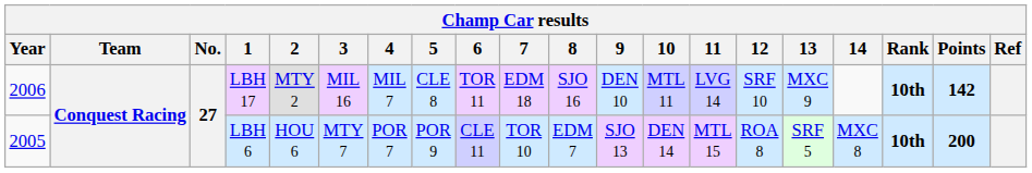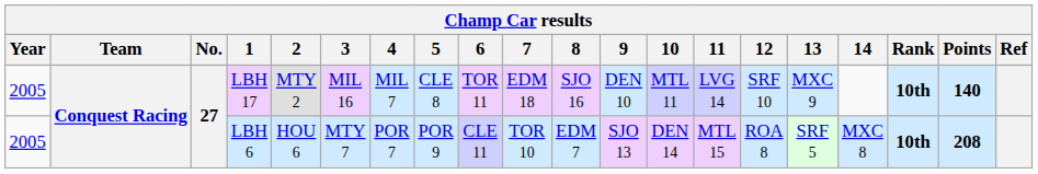 <table class="wikitable" style="text-align:center; font-size:85%">
 <tr>
 <th colspan=45><a href='#'>Champ Car</a> results</th>
 </tr>
 <tr>
 <th>Year</th>
 <th>Team</th>
 <th>No.</th>
 <th>1</th>
 <th>2</th>
 <th>3</th>
 <th>4</th>
 <th>5</th>
 <th>6</th>
 <th>7</th>
 <th>8</th>
 <th>9</th>
 <th>10</th>
 <th>11</th>
 <th>12</th>
 <th>13</th>
 <th>14</th>
 <th>Rank</th>
 <th>Points</th>
 <th>Ref</th>
 </tr>
 <tr>
-<td><a href='#'>2006</a></td>
+<td><a href='#'>2005</a></td>
 <th rowspan=2><a href='#'>Conquest Racing</a></th>
 <th rowspan=2>27</th>
 <td style="background:#EFCFFF;"><a href='#'>LBH</a><br><small>17</small></td>
 <td style="background:#DFDFDF;"><a href='#'>MTY</a><br><small>2</small></td>
 <td style="background:#EFCFFF;"><a href='#'>MIL</a><br><small>16</small></td>
 <td style="background:#CFEAFF;"><a href='#'>MIL</a><br><small>7</small></td>
 <td style="background:#CFEAFF;"><a href='#'>CLE</a><br><small>8</small></td>
 <td style="background:#EFCFFF;"><a href='#'>TOR</a><br><small>11</small></td>
 <td style="background:#EFCFFF;"><a href='#'>EDM</a><br><small>18</small></td>
 <td style="background:#EFCFFF;"><a href='#'>SJO</a><br><small>16</small></td>
 <td style="background:#CFEAFF;"><a href='#'>DEN</a><br><small>10</small></td>
 <td style="background:#CFCFFF;"><a href='#'>MTL</a><br><small>11</small></td>
 <td style="background:#CFCFFF;"><a href='#'>LVG</a><br><small>14</small></td>
 <td style="background:#CFEAFF;"><a href='#'>SRF</a><br><small>10</small></td>
 <td style="background:#CFEAFF;"><a href='#'>MXC</a><br><small>9</small></td>
 <td> </td>
 <td style="background:#CFEAFF;"><strong>10th</strong></td>
-<td style="background:#CFEAFF;"><strong>142</strong></td>
+<td style="background:#CFEAFF;"><strong>140</strong></td>
 <th></th>
 </tr>
 <tr>
 <td><a href='#'>2005</a></td>
 <td style="background:#CFEAFF;"><a href='#'>LBH</a><br><small>6</small></td>
 <td style="background:#CFEAFF;"><a href='#'>HOU</a><br><small>6</small></td>
 <td style="background:#CFEAFF;"><a href='#'>MTY</a><br><small>7 </small></td>
 <td style="background:#CFEAFF;"><a href='#'>POR</a><br><small>7</small></td>
 <td style="background:#CFEAFF;"><a href='#'>POR</a><br><small>9</small></td>
 <td style="background:#CFCFFF;"><a href='#'>CLE</a><br><small>11</small></td>
 <td style="background:#CFEAFF;"><a href='#'>TOR</a><br><small>10</small></td>
 <td style="background:#CFEAFF;"><a href='#'>EDM</a><br><small>7</small></td>
 <td style="background:#EFCFFF;"><a href='#'>SJO</a><br><small>13</small></td>
 <td style="background:#EFCFFF;"><a href='#'>DEN</a><br><small>14</small></td>
 <td style="background:#EFCFFF;"><a href='#'>MTL</a><br><small>15</small></td>
 <td style="background:#CFEAFF;"><a href='#'>ROA</a><br><small>8</small></td>
 <td style="background:#DFFFDF;"><a href='#'>SRF</a><br><small>5</small></td>
 <td style="background:#CFEAFF;"><a href='#'>MXC</a><br><small>8</small></td>
 <td style="background:#CFEAFF;"><strong>10th</strong></td>
-<td style="background:#CFEAFF;"><strong>200</strong></td>
+<td style="background:#CFEAFF;"><strong>208</strong></td>
 <th></th>
 </tr>
 </table>
